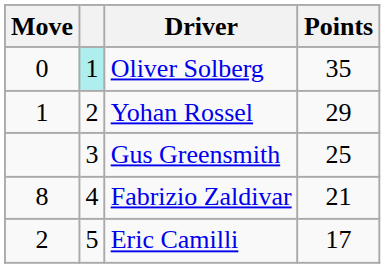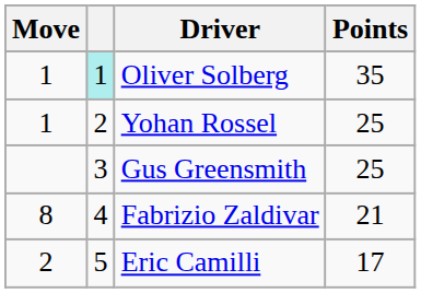 <table class="wikitable" style="font-size:85%;">
 <tr>
 <th>Move</th>
 <th></th>
 <th>Driver</th>
 <th>Points</th>
 </tr>
 <tr>
-<td align="center"> 0</td>
+<td align="center"> 1</td>
 <td align="center" style="background: paleturquoise;">1</td>
 <td><a href='#'>Oliver Solberg</a></td>
 <td align="center">35</td>
 </tr>
 <tr>
 <td align="center"> 1</td>
 <td align="center">2</td>
 <td><a href='#'>Yohan Rossel</a></td>
-<td align="center">29</td>
+<td align="center">25</td>
 </tr>
 <tr>
 <td align="center"></td>
 <td align="center">3</td>
 <td><a href='#'>Gus Greensmith</a></td>
 <td align="center">25</td>
 </tr>
 <tr>
 <td align="center"> 8</td>
 <td align="center">4</td>
 <td><a href='#'>Fabrizio Zaldivar</a></td>
 <td align="center">21</td>
 </tr>
 <tr>
 <td align="center"> 2</td>
 <td align="center">5</td>
 <td><a href='#'>Eric Camilli</a></td>
 <td align="center">17</td>
 </tr>
 </table>
